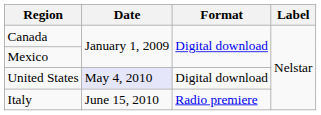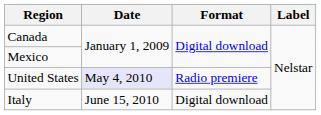 <table class=wikitable>
 <tr>
 <th>Region</th>
 <th>Date</th>
 <th>Format</th>
 <th>Label</th>
 </tr>
 <tr>
 <td>Canada</td>
 <td rowspan="2">January 1, 2009</td>
 <td rowspan="2"><a href='#'>Digital download</a><br></td>
 <td rowspan="4">Nelstar</td>
 </tr>
 <tr>
 <td>Mexico</td>
 </tr>
 <tr>
 <td>United States</td>
 <td style="background: lavender;">May 4, 2010</td>
-<td>Digital download</td>
+<td><a href='#'>Radio premiere</a></td>
 </tr>
 <tr>
 <td>Italy</td>
 <td>June 15, 2010</td>
-<td><a href='#'>Radio premiere</a></td>
+<td>Digital download</td>
 </tr>
 </table>
